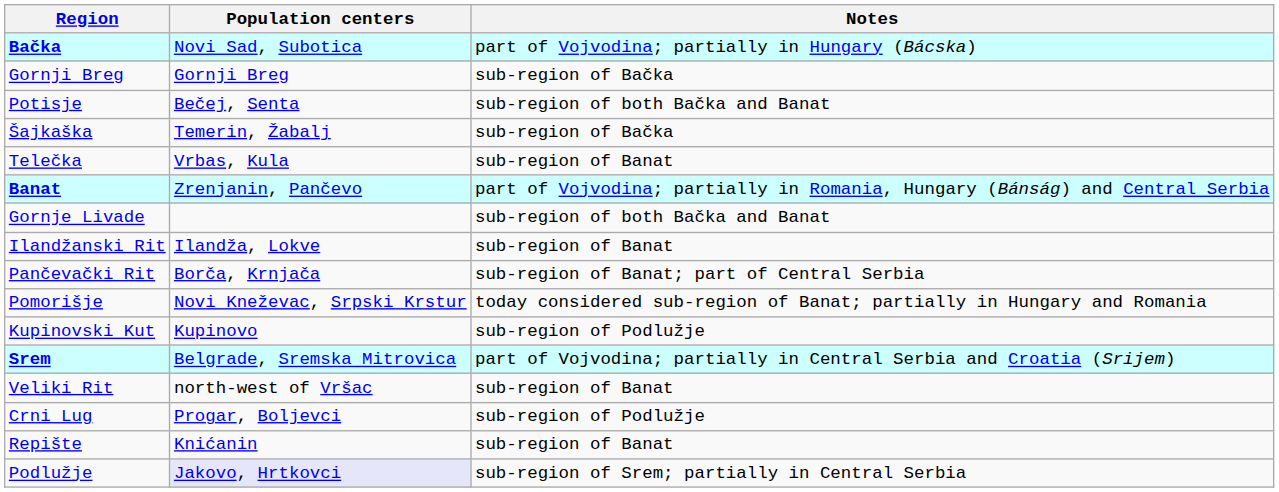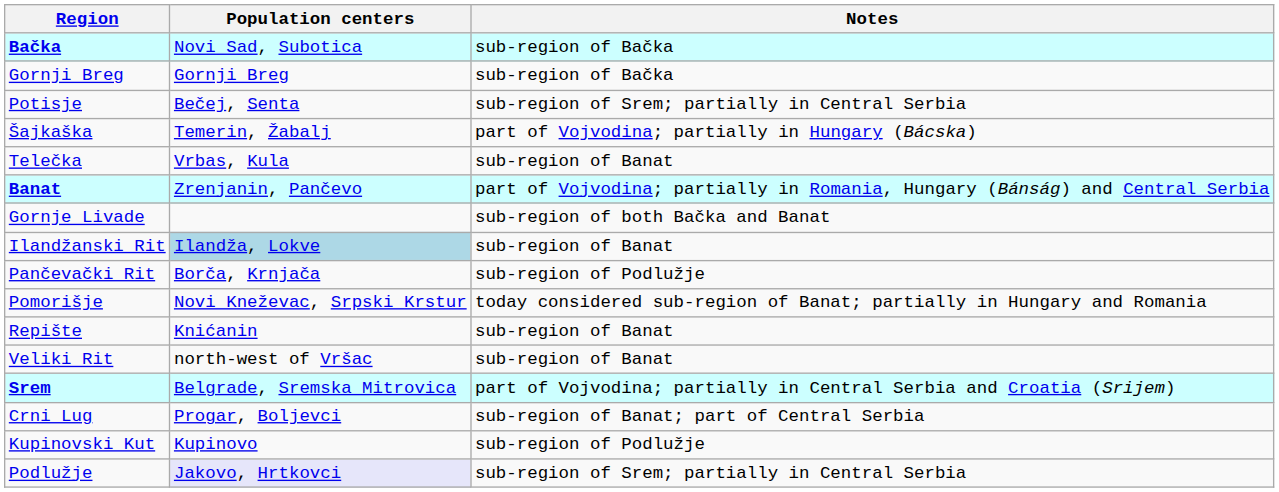 <table class="wikitable sortable">
 <tr>
 <th><a href='#'>Region</a></th>
 <th>Population centers</th>
 <th>Notes</th>
 </tr>
 <tr style="background:#cff;">
 <td><strong><a href='#'>Bačka</a></strong></td>
 <td><a href='#'>Novi Sad</a>, <a href='#'>Subotica</a></td>
-<td>part of <a href='#'>Vojvodina</a>; partially in <a href='#'>Hungary</a> (<em>Bácska</em>)</td>
+<td>sub-region of Bačka</td>
 </tr>
 <tr>
 <td><a href='#'>Gornji Breg</a></td>
 <td><a href='#'>Gornji Breg</a></td>
 <td>sub-region of Bačka</td>
 </tr>
 <tr>
 <td><a href='#'>Potisje</a></td>
 <td><a href='#'>Bečej</a>, <a href='#'>Senta</a></td>
-<td>sub-region of both Bačka and Banat</td>
+<td>sub-region of Srem; partially in Central Serbia</td>
 </tr>
 <tr>
 <td><a href='#'>Šajkaška</a></td>
 <td><a href='#'>Temerin</a>, <a href='#'>Žabalj</a></td>
-<td>sub-region of Bačka</td>
+<td>part of <a href='#'>Vojvodina</a>; partially in <a href='#'>Hungary</a> (<em>Bácska</em>)</td>
 </tr>
 <tr>
 <td><a href='#'>Telečka</a></td>
 <td><a href='#'>Vrbas</a>, <a href='#'>Kula</a></td>
 <td>sub-region of Banat</td>
 </tr>
 <tr style="background:#cff;">
 <td><strong><a href='#'>Banat</a></strong></td>
 <td><a href='#'>Zrenjanin</a>, <a href='#'>Pančevo</a></td>
 <td>part of <a href='#'>Vojvodina</a>; partially in <a href='#'>Romania</a>, Hungary (<em>Bánság</em>) and <a href='#'>Central Serbia</a></td>
 </tr>
 <tr>
 <td><a href='#'>Gornje Livade</a></td>
 <td></td>
 <td>sub-region of both Bačka and Banat</td>
 </tr>
 <tr>
 <td><a href='#'>Ilandžanski Rit</a></td>
-<td><a href='#'>Ilandža</a>, <a href='#'>Lokve</a></td>
+<td style="background: lightblue;"><a href='#'>Ilandža</a>, <a href='#'>Lokve</a></td>
 <td>sub-region of Banat</td>
 </tr>
 <tr>
 <td><a href='#'>Pančevački Rit</a></td>
 <td><a href='#'>Borča</a>, <a href='#'>Krnjača</a></td>
-<td>sub-region of Banat; part of Central Serbia</td>
+<td>sub-region of Podlužje</td>
 </tr>
 <tr>
 <td><a href='#'>Pomorišje</a></td>
 <td><a href='#'>Novi Kneževac</a>, <a href='#'>Srpski Krstur</a></td>
 <td>today considered sub-region of Banat; partially in Hungary and Romania</td>
 </tr>
 <tr>
-<td><a href='#'>Kupinovski Kut</a></td>
-<td><a href='#'>Kupinovo</a></td>
-<td>sub-region of Podlužje</td>
+<td><a href='#'>Repište</a></td>
+<td><a href='#'>Knićanin</a></td>
+<td>sub-region of Banat</td>
+</tr>
+<tr>
+<td><a href='#'>Veliki Rit</a></td>
+<td>north-west of  <a href='#'>Vršac</a></td>
+<td>sub-region of Banat</td>
 </tr>
 <tr style="background:#cff;">
 <td><strong><a href='#'>Srem</a></strong></td>
 <td><a href='#'>Belgrade</a>, <a href='#'>Sremska Mitrovica</a></td>
 <td>part of Vojvodina; partially in Central Serbia and <a href='#'>Croatia</a> (<em>Srijem</em>)</td>
 </tr>
 <tr>
-<td><a href='#'>Veliki Rit</a></td>
-<td>north-west of  <a href='#'>Vršac</a></td>
-<td>sub-region of Banat</td>
+<td><a href='#'>Crni Lug</a></td>
+<td><a href='#'>Progar</a>, <a href='#'>Boljevci</a></td>
+<td>sub-region of Banat; part of Central Serbia</td>
 </tr>
 <tr>
-<td><a href='#'>Crni Lug</a></td>
-<td><a href='#'>Progar</a>, <a href='#'>Boljevci</a></td>
+<td><a href='#'>Kupinovski Kut</a></td>
+<td><a href='#'>Kupinovo</a></td>
 <td>sub-region of Podlužje</td>
-</tr>
-<tr>
-<td><a href='#'>Repište</a></td>
-<td><a href='#'>Knićanin</a></td>
-<td>sub-region of Banat</td>
 </tr>
 <tr>
 <td><a href='#'>Podlužje</a></td>
 <td style="background: lavender;"><a href='#'>Jakovo</a>, <a href='#'>Hrtkovci</a></td>
 <td>sub-region of Srem; partially in Central Serbia</td>
 </tr>
 </table>
